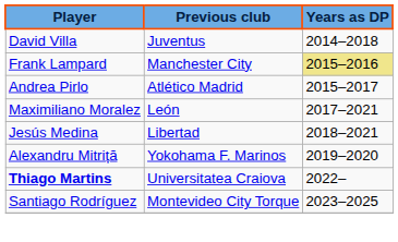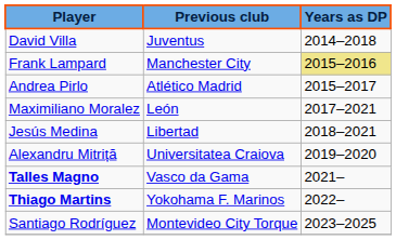 <table class="wikitable" style="text-align:center">
 <tr>
 <th style="background:#6CACE4; color:#041E42; border:2px solid #FE5000;">Player</th>
 <th style="background:#6CACE4; color:#041E42; border:2px solid #FE5000;">Previous club</th>
 <th style="background:#6CACE4; color:#041E42; border:2px solid #FE5000;">Years as DP</th>
 </tr>
 <tr>
 <td align=left> <a href='#'>David Villa</a></td>
 <td align=left> <a href='#'>Juventus</a></td>
 <td align=left>2014–2018</td>
 </tr>
 <tr>
 <td align=left> <a href='#'>Frank Lampard</a></td>
 <td align=left> <a href='#'>Manchester City</a></td>
 <td align=left style="background: khaki;">2015–2016</td>
 </tr>
 <tr>
 <td align=left> <a href='#'>Andrea Pirlo</a></td>
 <td align=left> <a href='#'>Atlético Madrid</a></td>
 <td align=left>2015–2017</td>
 </tr>
 <tr>
 <td align=left> <a href='#'>Maximiliano Moralez</a></td>
 <td align=left> <a href='#'>León</a></td>
 <td align=left>2017–2021</td>
 </tr>
 <tr>
 <td align=left> <a href='#'>Jesús Medina</a></td>
 <td align=left> <a href='#'>Libertad</a></td>
 <td align=left>2018–2021</td>
 </tr>
 <tr>
 <td align=left> <a href='#'>Alexandru Mitriță</a></td>
-<td align=left> <a href='#'>Yokohama F. Marinos</a></td>
+<td align=left> <a href='#'>Universitatea Craiova</a></td>
 <td align=left>2019–2020</td>
 </tr>
 <tr>
+<td align=left> <strong><a href='#'>Talles Magno</a></strong></td>
+<td align=left> <a href='#'>Vasco da Gama</a></td>
+<td align=left>2021–</td>
+</tr>
+<tr>
 <td align=left> <strong><a href='#'>Thiago Martins</a></strong></td>
-<td align=left> <a href='#'>Universitatea Craiova</a></td>
+<td align=left> <a href='#'>Yokohama F. Marinos</a></td>
 <td align=left>2022–</td>
 </tr>
 <tr>
 <td align=left> <a href='#'>Santiago Rodríguez</a></td>
 <td align=left> <a href='#'>Montevideo City Torque</a></td>
 <td align=left>2023–2025</td>
 </tr>
 <tr>
 </tr>
 </table>
